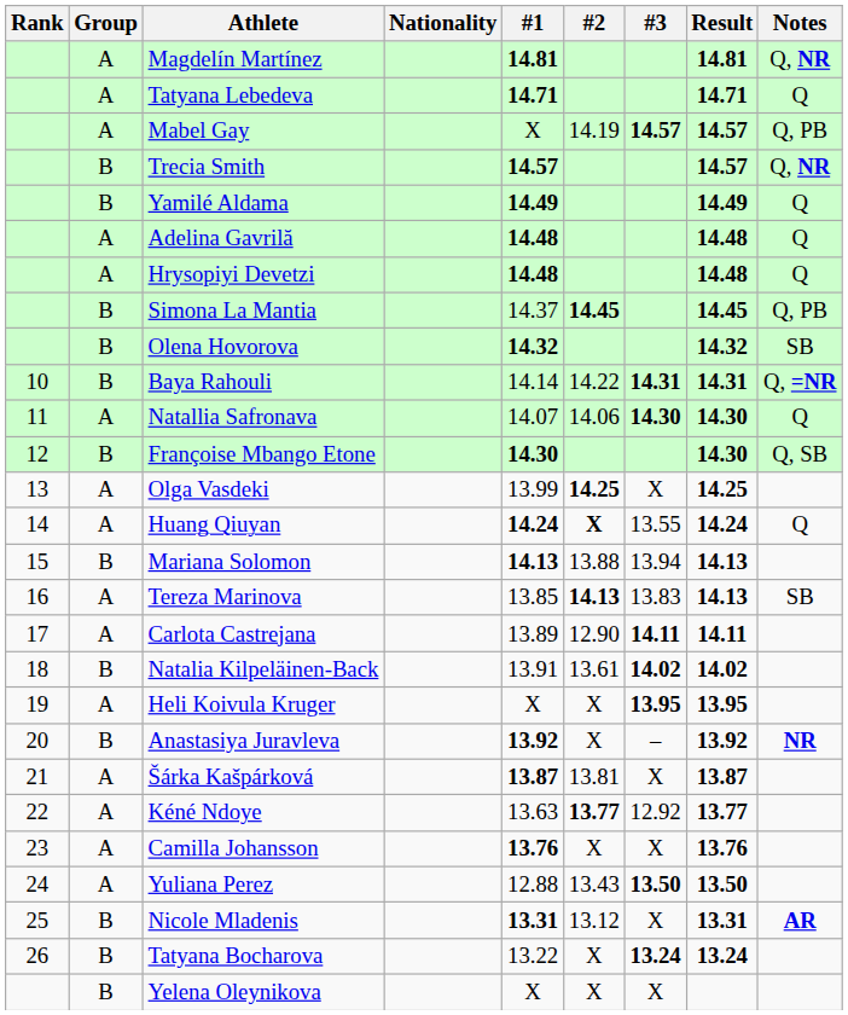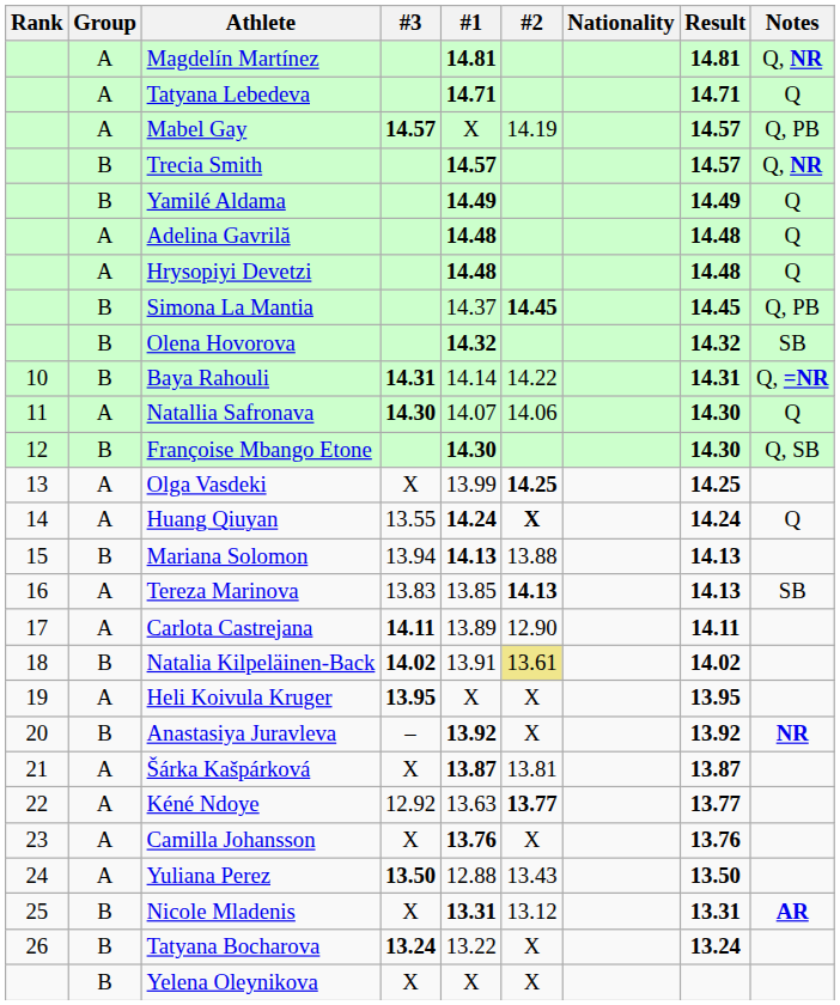 <table class="wikitable sortable" style="text-align:center">
 <tr>
 <th>Rank</th>
 <th>Group</th>
 <th>Athlete</th>
-<th>Nationality</th>
+<th>#3</th>
 <th>#1</th>
 <th>#2</th>
-<th>#3</th>
+<th>Nationality</th>
 <th>Result</th>
 <th>Notes</th>
 </tr>
 <tr bgcolor=ccffcc>
 <td></td>
 <td>A</td>
 <td align=left><a href='#'>Magdelín Martínez</a></td>
-<td align=left></td>
+<td></td>
 <td><strong>14.81</strong></td>
 <td></td>
-<td></td>
+<td align=left></td>
 <td><strong>14.81</strong></td>
 <td>Q, <strong><a href='#'>NR</a></strong></td>
 </tr>
 <tr bgcolor=ccffcc>
 <td></td>
 <td>A</td>
 <td align=left><a href='#'>Tatyana Lebedeva</a></td>
-<td align=left></td>
+<td></td>
 <td><strong>14.71</strong></td>
 <td></td>
-<td></td>
+<td align=left></td>
 <td><strong>14.71</strong></td>
 <td>Q</td>
 </tr>
 <tr bgcolor=ccffcc>
 <td></td>
 <td>A</td>
 <td align=left><a href='#'>Mabel Gay</a></td>
-<td align=left></td>
+<td><strong>14.57</strong></td>
 <td>X</td>
 <td>14.19</td>
-<td><strong>14.57</strong></td>
+<td align=left></td>
 <td><strong>14.57</strong></td>
 <td>Q, PB</td>
 </tr>
 <tr bgcolor=ccffcc>
 <td></td>
 <td>B</td>
 <td align=left><a href='#'>Trecia Smith</a></td>
-<td align=left></td>
+<td></td>
 <td><strong>14.57</strong></td>
 <td></td>
-<td></td>
+<td align=left></td>
 <td><strong>14.57</strong></td>
 <td>Q, <strong><a href='#'>NR</a></strong></td>
 </tr>
 <tr bgcolor=ccffcc>
 <td></td>
 <td>B</td>
 <td align=left><a href='#'>Yamilé Aldama</a></td>
-<td align=left></td>
+<td></td>
 <td><strong>14.49</strong></td>
 <td></td>
-<td></td>
+<td align=left></td>
 <td><strong>14.49</strong></td>
 <td>Q</td>
 </tr>
 <tr bgcolor=ccffcc>
 <td></td>
 <td>A</td>
 <td align=left><a href='#'>Adelina Gavrilă</a></td>
-<td align=left></td>
+<td></td>
 <td><strong>14.48</strong></td>
 <td></td>
-<td></td>
+<td align=left></td>
 <td><strong>14.48</strong></td>
 <td>Q</td>
 </tr>
 <tr bgcolor=ccffcc>
 <td></td>
 <td>A</td>
 <td align=left><a href='#'>Hrysopiyi Devetzi</a></td>
-<td align=left></td>
+<td></td>
 <td><strong>14.48</strong></td>
 <td></td>
-<td></td>
+<td align=left></td>
 <td><strong>14.48</strong></td>
 <td>Q</td>
 </tr>
 <tr bgcolor=ccffcc>
 <td></td>
 <td>B</td>
 <td align=left><a href='#'>Simona La Mantia</a></td>
-<td align=left></td>
+<td></td>
 <td>14.37</td>
 <td><strong>14.45</strong></td>
-<td></td>
+<td align=left></td>
 <td><strong>14.45</strong></td>
 <td>Q, PB</td>
 </tr>
 <tr bgcolor=ccffcc>
 <td></td>
 <td>B</td>
 <td align=left><a href='#'>Olena Hovorova</a></td>
-<td align=left></td>
+<td></td>
 <td><strong>14.32</strong></td>
 <td></td>
-<td></td>
+<td align=left></td>
 <td><strong>14.32</strong></td>
 <td>SB</td>
 </tr>
 <tr bgcolor=ccffcc>
 <td>10</td>
 <td>B</td>
 <td align=left><a href='#'>Baya Rahouli</a></td>
-<td align=left></td>
+<td><strong>14.31</strong></td>
 <td>14.14</td>
 <td>14.22</td>
-<td><strong>14.31</strong></td>
+<td align=left></td>
 <td><strong>14.31</strong></td>
 <td>Q, <strong><a href='#'>=NR</a></strong></td>
 </tr>
 <tr bgcolor=ccffcc>
 <td>11</td>
 <td>A</td>
 <td align=left><a href='#'>Natallia Safronava</a></td>
-<td align=left></td>
+<td><strong>14.30</strong></td>
 <td>14.07</td>
 <td>14.06</td>
-<td><strong>14.30</strong></td>
+<td align=left></td>
 <td><strong>14.30</strong></td>
 <td>Q</td>
 </tr>
 <tr bgcolor=ccffcc>
 <td>12</td>
 <td>B</td>
 <td align=left><a href='#'>Françoise Mbango Etone</a></td>
-<td align=left></td>
+<td></td>
 <td><strong>14.30</strong></td>
 <td></td>
-<td></td>
+<td align=left></td>
 <td><strong>14.30</strong></td>
 <td>Q, SB</td>
 </tr>
 <tr>
 <td>13</td>
 <td>A</td>
 <td align=left><a href='#'>Olga Vasdeki</a></td>
-<td align=left></td>
+<td>X</td>
 <td>13.99</td>
 <td><strong>14.25</strong></td>
-<td>X</td>
+<td align=left></td>
 <td><strong>14.25</strong></td>
 <td></td>
 </tr>
 <tr>
 <td>14</td>
 <td>A</td>
 <td align=left><a href='#'>Huang Qiuyan</a></td>
-<td align=left></td>
+<td>13.55</td>
 <td><strong>14.24</strong></td>
 <td><strong>X</strong></td>
-<td>13.55</td>
+<td align=left></td>
 <td><strong>14.24</strong></td>
 <td>Q</td>
 </tr>
 <tr>
 <td>15</td>
 <td>B</td>
 <td align=left><a href='#'>Mariana Solomon</a></td>
-<td align=left></td>
+<td>13.94</td>
 <td><strong>14.13</strong></td>
 <td>13.88</td>
-<td>13.94</td>
+<td align=left></td>
 <td><strong>14.13</strong></td>
 <td></td>
 </tr>
 <tr>
 <td>16</td>
 <td>A</td>
 <td align=left><a href='#'>Tereza Marinova</a></td>
-<td align=left></td>
+<td>13.83</td>
 <td>13.85</td>
 <td><strong>14.13</strong></td>
-<td>13.83</td>
+<td align=left></td>
 <td><strong>14.13</strong></td>
 <td>SB</td>
 </tr>
 <tr>
 <td>17</td>
 <td>A</td>
 <td align=left><a href='#'>Carlota Castrejana</a></td>
-<td align=left></td>
+<td><strong>14.11</strong></td>
 <td>13.89</td>
 <td>12.90</td>
-<td><strong>14.11</strong></td>
+<td align=left></td>
 <td><strong>14.11</strong></td>
 <td></td>
 </tr>
 <tr>
 <td>18</td>
 <td>B</td>
 <td align=left><a href='#'>Natalia Kilpeläinen-Back</a></td>
+<td><strong>14.02</strong></td>
+<td>13.91</td>
+<td style="background: khaki;">13.61</td>
 <td align=left></td>
-<td>13.91</td>
-<td>13.61</td>
-<td><strong>14.02</strong></td>
 <td><strong>14.02</strong></td>
 <td></td>
 </tr>
 <tr>
 <td>19</td>
 <td>A</td>
 <td align=left><a href='#'>Heli Koivula Kruger</a></td>
-<td align=left></td>
+<td><strong>13.95</strong></td>
 <td>X</td>
 <td>X</td>
-<td><strong>13.95</strong></td>
+<td align=left></td>
 <td><strong>13.95</strong></td>
 <td></td>
 </tr>
 <tr>
 <td>20</td>
 <td>B</td>
 <td align=left><a href='#'>Anastasiya Juravleva</a></td>
-<td align=left></td>
+<td>–</td>
 <td><strong>13.92</strong></td>
 <td>X</td>
-<td>–</td>
+<td align=left></td>
 <td><strong>13.92</strong></td>
 <td><strong><a href='#'>NR</a></strong></td>
 </tr>
 <tr>
 <td>21</td>
 <td>A</td>
 <td align=left><a href='#'>Šárka Kašpárková</a></td>
-<td align=left></td>
+<td>X</td>
 <td><strong>13.87</strong></td>
 <td>13.81</td>
-<td>X</td>
+<td align=left></td>
 <td><strong>13.87</strong></td>
 <td></td>
 </tr>
 <tr>
 <td>22</td>
 <td>A</td>
 <td align=left><a href='#'>Kéné Ndoye</a></td>
-<td align=left></td>
+<td>12.92</td>
 <td>13.63</td>
 <td><strong>13.77</strong></td>
-<td>12.92</td>
+<td align=left></td>
 <td><strong>13.77</strong></td>
 <td></td>
 </tr>
 <tr>
 <td>23</td>
 <td>A</td>
 <td align=left><a href='#'>Camilla Johansson</a></td>
-<td align=left></td>
+<td>X</td>
 <td><strong>13.76</strong></td>
 <td>X</td>
-<td>X</td>
+<td align=left></td>
 <td><strong>13.76</strong></td>
 <td></td>
 </tr>
 <tr>
 <td>24</td>
 <td>A</td>
 <td align=left><a href='#'>Yuliana Perez</a></td>
-<td align=left></td>
+<td><strong>13.50</strong></td>
 <td>12.88</td>
 <td>13.43</td>
-<td><strong>13.50</strong></td>
+<td align=left></td>
 <td><strong>13.50</strong></td>
 <td></td>
 </tr>
 <tr>
 <td>25</td>
 <td>B</td>
 <td align=left><a href='#'>Nicole Mladenis</a></td>
-<td align=left></td>
+<td>X</td>
 <td><strong>13.31</strong></td>
 <td>13.12</td>
-<td>X</td>
+<td align=left></td>
 <td><strong>13.31</strong></td>
 <td><strong><a href='#'>AR</a></strong></td>
 </tr>
 <tr>
 <td>26</td>
 <td>B</td>
 <td align=left><a href='#'>Tatyana Bocharova</a></td>
-<td align=left></td>
+<td><strong>13.24</strong></td>
 <td>13.22</td>
 <td>X</td>
-<td><strong>13.24</strong></td>
+<td align=left></td>
 <td><strong>13.24</strong></td>
 <td></td>
 </tr>
 <tr>
 <td></td>
 <td>B</td>
 <td align=left><a href='#'>Yelena Oleynikova</a></td>
-<td align=left></td>
 <td>X</td>
 <td>X</td>
 <td>X</td>
+<td align=left></td>
 <td></td>
 <td></td>
 </tr>
 </table>
